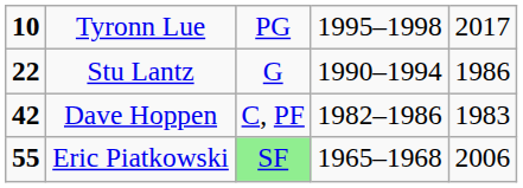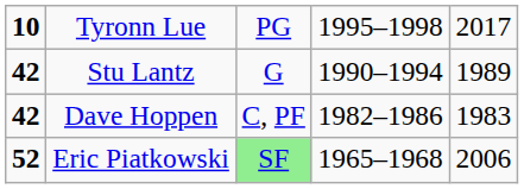 <table class=wikitable style="text-align:center">
 <tr>
 <td><strong>10</strong></td>
 <td><a href='#'>Tyronn Lue</a></td>
 <td><a href='#'>PG</a></td>
 <td>1995–1998</td>
 <td>2017</td>
 </tr>
 <tr>
-<td><strong>22</strong></td>
+<td><strong>42</strong></td>
 <td><a href='#'>Stu Lantz</a></td>
 <td><a href='#'>G</a></td>
 <td>1990–1994</td>
-<td>1986</td>
+<td>1989</td>
 </tr>
 <tr>
 <td><strong>42</strong></td>
 <td><a href='#'>Dave Hoppen</a></td>
 <td><a href='#'>C</a>, <a href='#'>PF</a></td>
 <td>1982–1986</td>
 <td>1983</td>
 </tr>
 <tr>
-<td><strong>55</strong></td>
+<td><strong>52</strong></td>
 <td><a href='#'>Eric Piatkowski</a></td>
 <td style="background: lightgreen;"><a href='#'>SF</a></td>
 <td>1965–1968</td>
 <td>2006</td>
 </tr>
 </table>
